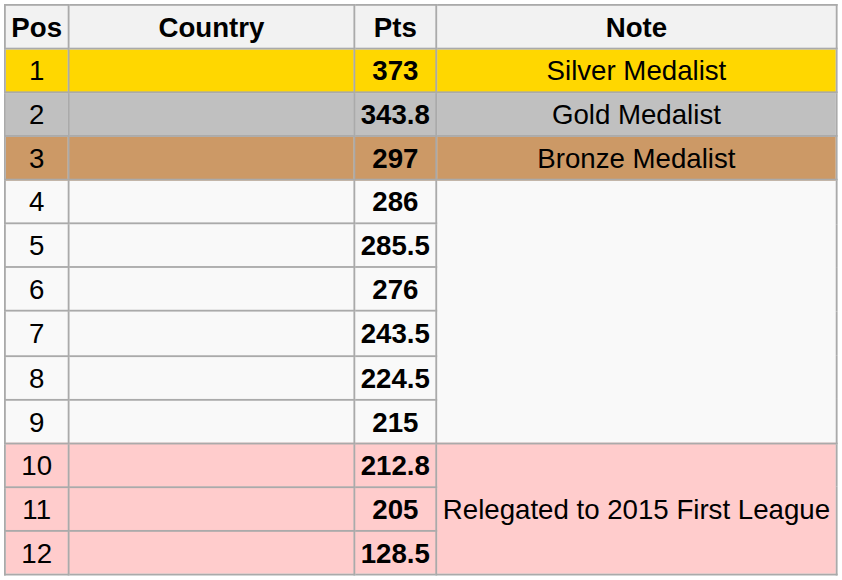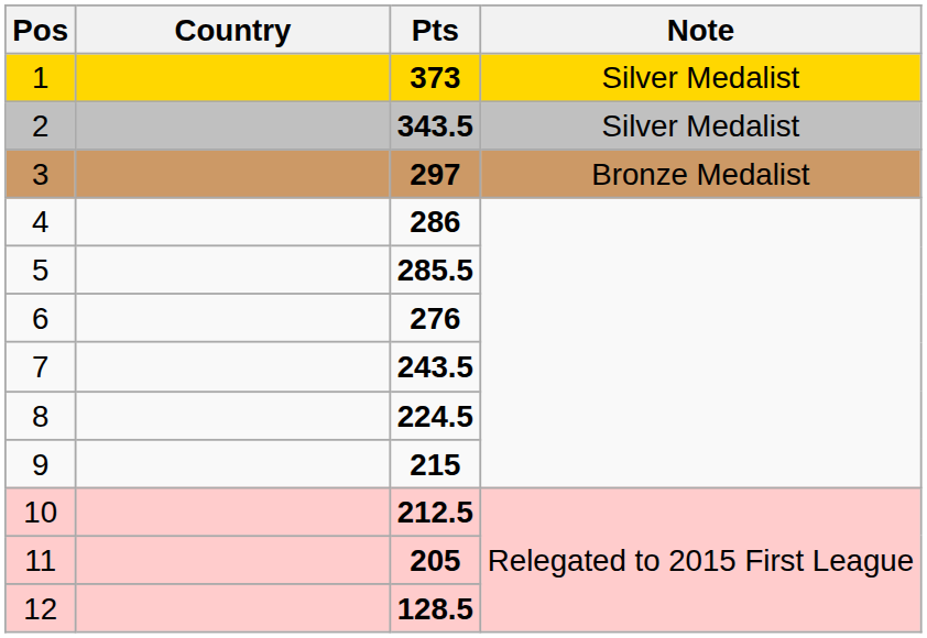 <table class="wikitable" style="text-align: center; font-size:95%">
 <tr>
 <th width="25">Pos</th>
 <th width="150">Country</th>
 <th width="25">Pts</th>
 <th>Note</th>
 </tr>
 <tr style="background:gold;">
 <td>1</td>
 <td align="left"><strong></strong></td>
 <td><strong>373</strong></td>
 <td>Silver Medalist</td>
 </tr>
 <tr style="background:silver;">
 <td>2</td>
 <td align="left"><strong></strong></td>
-<td><strong>343.8</strong></td>
-<td>Gold Medalist</td>
+<td><strong>343.5</strong></td>
+<td>Silver Medalist</td>
 </tr>
 <tr style="background:#c96;">
 <td>3</td>
 <td align="left"><strong></strong></td>
 <td><strong>297</strong></td>
 <td>Bronze Medalist</td>
 </tr>
 <tr>
 <td>4</td>
 <td align="left"><strong></strong></td>
 <td><strong>286</strong></td>
 <td rowspan=6></td>
 </tr>
 <tr>
 <td>5</td>
 <td align="left"><strong></strong></td>
 <td><strong>285.5</strong></td>
 </tr>
 <tr>
 <td>6</td>
 <td align="left"><strong></strong></td>
 <td><strong>276</strong></td>
 </tr>
 <tr>
 <td>7</td>
 <td align="left"><strong></strong></td>
 <td><strong>243.5</strong></td>
 </tr>
 <tr>
 <td>8</td>
 <td align="left"><strong></strong></td>
 <td><strong>224.5</strong></td>
 </tr>
 <tr>
 <td>9</td>
 <td align="left"><strong></strong></td>
 <td><strong>215</strong></td>
 </tr>
 <tr bgcolor=ffcccc>
 <td>10</td>
 <td align="left"><strong></strong></td>
-<td><strong>212.8</strong></td>
+<td><strong>212.5</strong></td>
 <td rowspan=3>Relegated to 2015 First League</td>
 </tr>
 <tr bgcolor=ffcccc>
 <td>11</td>
 <td align="left"><strong></strong></td>
 <td><strong>205</strong></td>
 </tr>
 <tr bgcolor=ffcccc>
 <td>12</td>
 <td align="left"><strong></strong></td>
 <td><strong>128.5</strong></td>
 </tr>
 </table>
